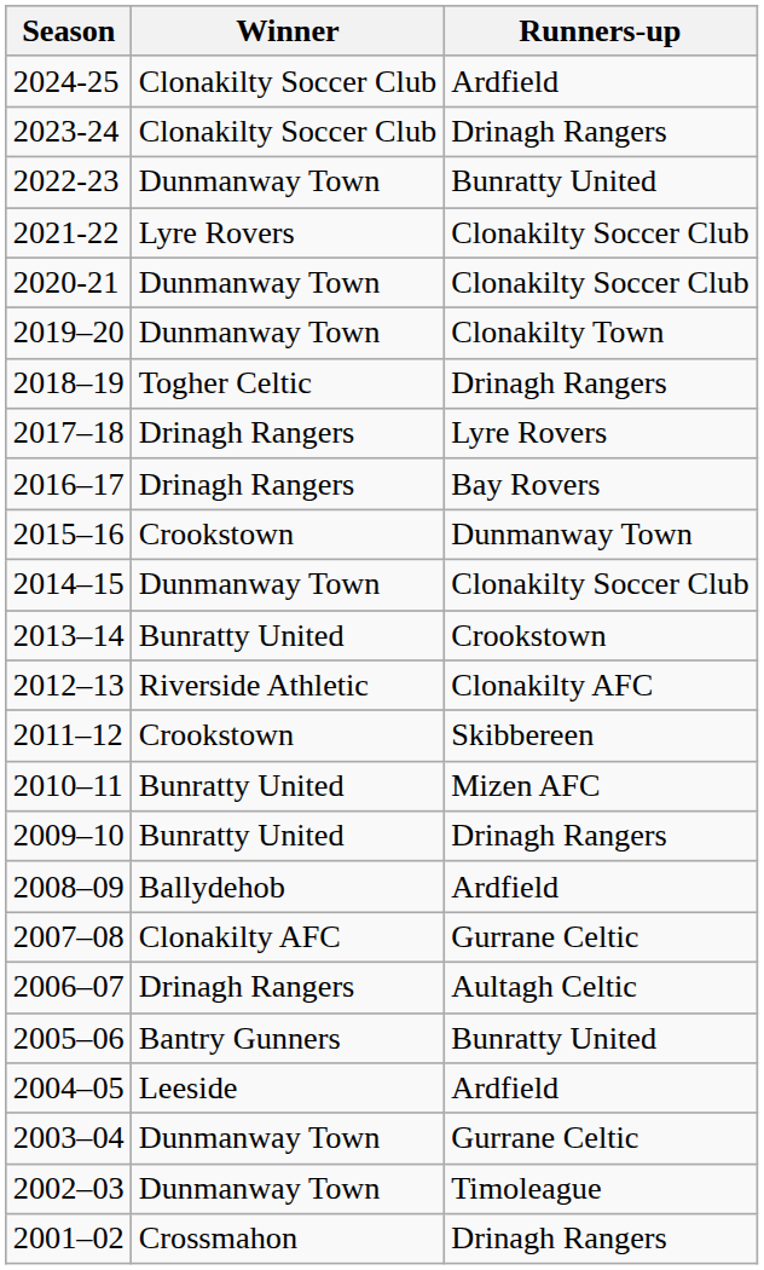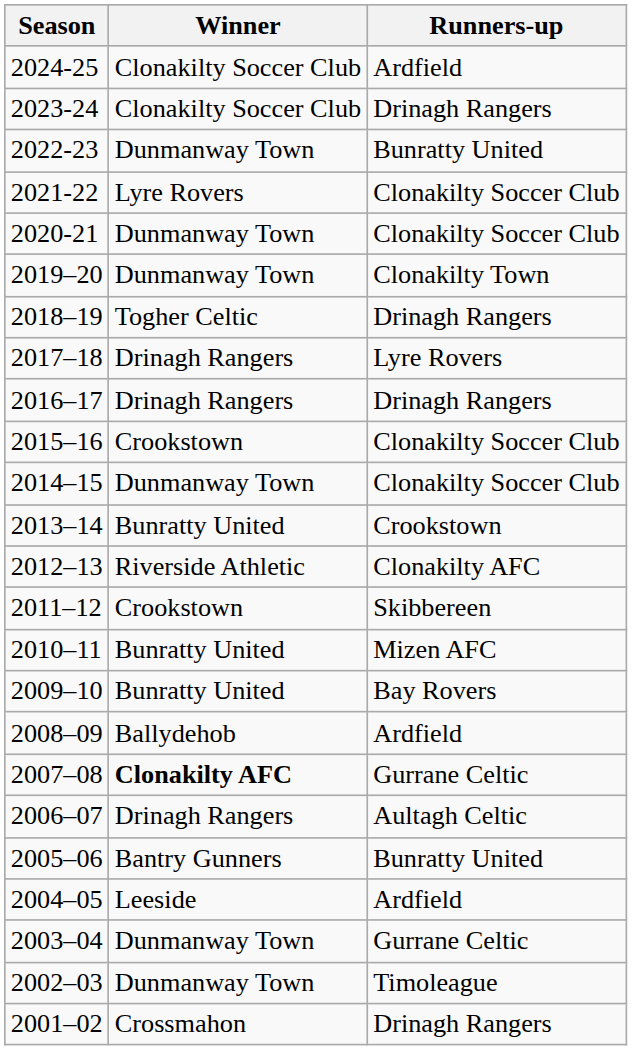 <table class="wikitable collapsible">
 <tr>
 <th>Season</th>
 <th>Winner</th>
 <th>Runners-up</th>
 </tr>
 <tr 15B.C>
 <td>2024-25</td>
 <td>Clonakilty Soccer Club</td>
 <td>Ardfield</td>
 </tr>
 <tr>
 <td>2023-24</td>
 <td>Clonakilty Soccer Club</td>
 <td>Drinagh Rangers</td>
 </tr>
 <tr>
 <td>2022-23</td>
 <td>Dunmanway Town</td>
 <td>Bunratty United</td>
 </tr>
 <tr>
 <td>2021-22</td>
 <td>Lyre Rovers</td>
 <td>Clonakilty Soccer Club</td>
 </tr>
 <tr>
 <td>2020-21</td>
 <td>Dunmanway Town</td>
 <td>Clonakilty Soccer Club</td>
 </tr>
 <tr>
 <td>2019–20</td>
 <td>Dunmanway Town</td>
 <td>Clonakilty Town</td>
 </tr>
 <tr>
 <td>2018–19</td>
 <td>Togher Celtic</td>
 <td>Drinagh Rangers</td>
 </tr>
 <tr>
 <td>2017–18</td>
 <td>Drinagh Rangers</td>
 <td>Lyre Rovers</td>
 </tr>
 <tr>
 <td>2016–17</td>
 <td>Drinagh Rangers</td>
-<td>Bay Rovers</td>
+<td>Drinagh Rangers</td>
 </tr>
 <tr>
 <td>2015–16</td>
 <td>Crookstown</td>
-<td>Dunmanway Town</td>
+<td>Clonakilty Soccer Club</td>
 </tr>
 <tr>
 <td>2014–15</td>
 <td>Dunmanway Town</td>
 <td>Clonakilty Soccer Club</td>
 </tr>
 <tr>
 <td>2013–14</td>
 <td>Bunratty United</td>
 <td>Crookstown</td>
 </tr>
 <tr>
 <td>2012–13</td>
 <td>Riverside Athletic</td>
 <td>Clonakilty AFC</td>
 </tr>
 <tr>
 <td>2011–12</td>
 <td>Crookstown</td>
 <td>Skibbereen</td>
 </tr>
 <tr>
 <td>2010–11</td>
 <td>Bunratty United</td>
 <td>Mizen AFC</td>
 </tr>
 <tr>
 <td>2009–10</td>
 <td>Bunratty United</td>
-<td>Drinagh Rangers</td>
+<td>Bay Rovers</td>
 </tr>
 <tr>
 <td>2008–09</td>
 <td>Ballydehob</td>
 <td>Ardfield</td>
 </tr>
 <tr>
 <td>2007–08</td>
-<td>Clonakilty AFC</td>
+<td><strong>Clonakilty AFC</strong></td>
 <td>Gurrane Celtic</td>
 </tr>
 <tr>
 <td>2006–07</td>
 <td>Drinagh Rangers</td>
 <td>Aultagh Celtic</td>
 </tr>
 <tr>
 <td>2005–06</td>
 <td>Bantry Gunners</td>
 <td>Bunratty United</td>
 </tr>
 <tr>
 <td>2004–05</td>
 <td>Leeside</td>
 <td>Ardfield</td>
 </tr>
 <tr>
 <td>2003–04</td>
 <td>Dunmanway Town</td>
 <td>Gurrane Celtic</td>
 </tr>
 <tr>
 <td>2002–03</td>
 <td>Dunmanway Town</td>
 <td>Timoleague</td>
 </tr>
 <tr>
 <td>2001–02</td>
 <td>Crossmahon</td>
 <td>Drinagh Rangers</td>
 </tr>
 </table>
